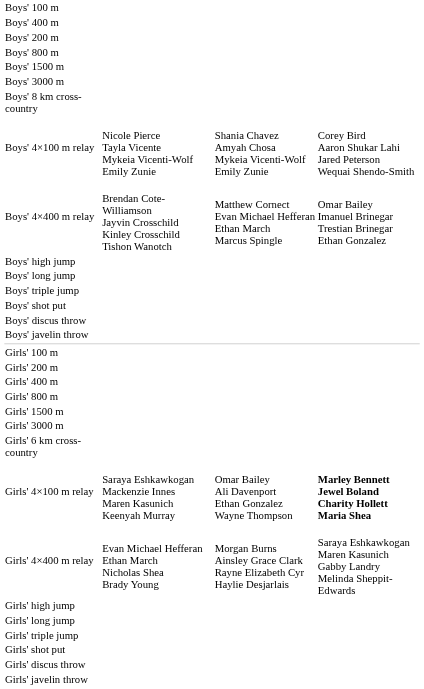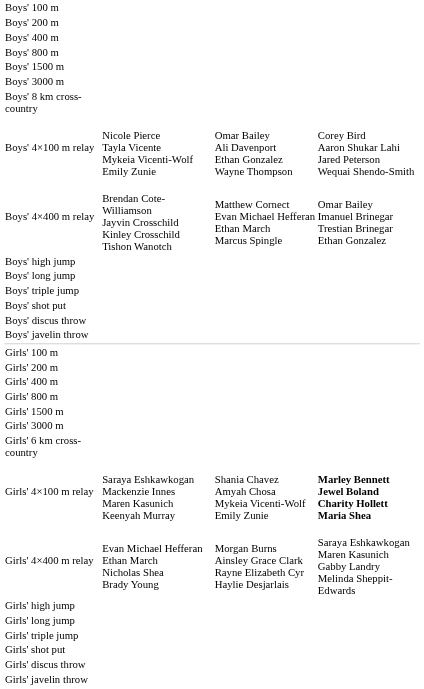 <table>
 <tr>
 <td>Boys' 100 m</td>
 <td></td>
 <td></td>
 <td></td>
 </tr>
 <tr>
-<td>Boys' 400 m</td>
+<td>Boys' 200 m</td>
 <td></td>
 <td></td>
 <td></td>
 </tr>
 <tr>
-<td>Boys' 200 m</td>
+<td>Boys' 400 m</td>
 <td></td>
 <td></td>
 <td></td>
 </tr>
 <tr>
 <td>Boys' 800 m</td>
 <td></td>
 <td></td>
 <td></td>
 </tr>
 <tr>
 <td>Boys' 1500 m</td>
 <td></td>
 <td></td>
 <td></td>
 </tr>
 <tr>
 <td>Boys' 3000 m</td>
 <td></td>
 <td></td>
 <td></td>
 </tr>
 <tr>
 <td>Boys' 8 km cross-country</td>
 <td></td>
 <td></td>
 <td></td>
 </tr>
 <tr>
 <td>Boys' 4×100 m relay</td>
 <td><br>Nicole Pierce<br>Tayla Vicente<br>Mykeia Vicenti-Wolf<br>Emily Zunie</td>
-<td><br>Shania Chavez<br>Amyah Chosa<br>Mykeia Vicenti-Wolf<br>Emily Zunie</td>
+<td><br>Omar Bailey<br>Ali Davenport<br>Ethan Gonzalez<br>Wayne Thompson</td>
 <td><br>Corey Bird<br>Aaron Shukar Lahi<br>Jared Peterson<br>Wequai Shendo-Smith</td>
 </tr>
 <tr>
 <td>Boys' 4×400 m relay</td>
 <td><br>Brendan Cote-Williamson<br>Jayvin Crosschild<br>Kinley Crosschild<br>Tishon Wanotch</td>
 <td nowrap><br>Matthew Cornect<br>Evan Michael Hefferan<br>Ethan March<br>Marcus Spingle</td>
 <td><br>Omar Bailey<br>Imanuel Brinegar<br>Trestian Brinegar<br>Ethan Gonzalez</td>
 </tr>
 <tr>
 <td>Boys' high jump</td>
 <td></td>
 <td></td>
 <td></td>
 </tr>
 <tr>
 <td>Boys' long jump</td>
 <td></td>
 <td></td>
 <td></td>
 </tr>
 <tr>
 <td>Boys' triple jump</td>
 <td></td>
 <td></td>
 <td></td>
 </tr>
 <tr>
 <td>Boys' shot put</td>
 <td></td>
 <td></td>
 <td></td>
 </tr>
 <tr>
 <td>Boys' discus throw</td>
 <td></td>
 <td></td>
 <td></td>
 </tr>
 <tr>
 <td>Boys' javelin throw</td>
 <td></td>
 <td></td>
 <td></td>
 </tr>
 <tr bgcolor=#dddddd>
 <td colspan=4></td>
 </tr>
 <tr>
 <td>Girls' 100 m</td>
 <td></td>
 <td></td>
 <td nowrap></td>
 </tr>
 <tr>
 <td>Girls' 200 m</td>
 <td></td>
 <td></td>
 <td></td>
 </tr>
 <tr>
 <td>Girls' 400 m</td>
 <td></td>
 <td></td>
 <td></td>
 </tr>
 <tr>
 <td>Girls' 800 m</td>
 <td></td>
 <td></td>
 <td></td>
 </tr>
 <tr>
 <td>Girls' 1500 m</td>
 <td></td>
 <td></td>
 <td></td>
 </tr>
 <tr>
 <td>Girls' 3000 m</td>
 <td></td>
 <td></td>
 <td></td>
 </tr>
 <tr>
 <td>Girls' 6 km cross-country</td>
 <td></td>
 <td></td>
 <td></td>
 </tr>
 <tr>
 <td>Girls' 4×100 m relay</td>
 <td><br>Saraya Eshkawkogan<br>Mackenzie Innes<br>Maren Kasunich<br>Keenyah Murray</td>
-<td><br>Omar Bailey<br>Ali Davenport<br>Ethan Gonzalez<br>Wayne Thompson</td>
+<td><br>Shania Chavez<br>Amyah Chosa<br>Mykeia Vicenti-Wolf<br>Emily Zunie</td>
 <td><strong><br>Marley Bennett<br>Jewel Boland<br>Charity Hollett<br>Maria Shea</strong></td>
 </tr>
 <tr>
 <td>Girls' 4×400 m relay</td>
 <td nowrap><br>Evan Michael Hefferan<br>Ethan March<br>Nicholas Shea<br>Brady Young</td>
 <td><br>Morgan Burns<br>Ainsley Grace Clark<br>Rayne Elizabeth Cyr<br>Haylie Desjarlais</td>
 <td><br>Saraya Eshkawkogan<br>Maren Kasunich<br>Gabby Landry<br>Melinda Sheppit-Edwards</td>
 </tr>
 <tr>
 <td>Girls' high jump</td>
 <td></td>
 <td></td>
 <td></td>
 </tr>
 <tr>
 <td>Girls' long jump</td>
 <td></td>
 <td></td>
 <td></td>
 </tr>
 <tr>
 <td>Girls' triple jump</td>
 <td></td>
 <td></td>
 <td></td>
 </tr>
 <tr>
 <td>Girls' shot put</td>
 <td></td>
 <td></td>
 <td></td>
 </tr>
 <tr>
 <td>Girls' discus throw</td>
 <td></td>
 <td></td>
 <td></td>
 </tr>
 <tr>
 <td>Girls' javelin throw</td>
 <td></td>
 <td></td>
 <td></td>
 </tr>
 </table>
